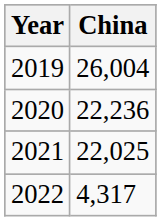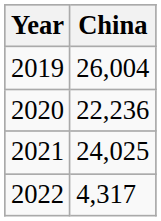 <table class="wikitable">
 <tr>
 <th>Year</th>
 <th>China</th>
 </tr>
 <tr>
 <td>2019</td>
 <td>26,004</td>
 </tr>
 <tr>
 <td>2020</td>
 <td>22,236</td>
 </tr>
 <tr>
 <td>2021</td>
-<td>22,025</td>
+<td>24,025</td>
 </tr>
 <tr>
 <td>2022</td>
 <td>4,317</td>
 </tr>
 </table>
